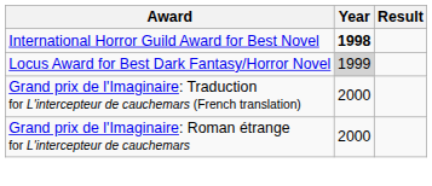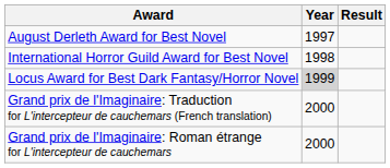 <table class="wikitable sortable">
 <tr>
 <th>Award</th>
 <th>Year</th>
 <th>Result</th>
 </tr>
 <tr>
+<td><a href='#'>August Derleth Award for Best Novel</a></td>
+<td>1997</td>
+<td></td>
+</tr>
+<tr>
 <td><a href='#'>International Horror Guild Award for Best Novel</a></td>
-<td><strong>1998</strong></td>
+<td>1998</td>
 <td></td>
 </tr>
 <tr>
 <td><a href='#'>Locus Award for Best Dark Fantasy/Horror Novel</a></td>
 <td style="background: lightgrey;">1999</td>
 <td></td>
 </tr>
 <tr>
 <td><a href='#'>Grand prix de l'Imaginaire</a>: Traduction<br><small>for <em>L'intercepteur de cauchemars</em> (French translation)</small></td>
 <td>2000</td>
 <td></td>
 </tr>
 <tr>
 <td><a href='#'>Grand prix de l'Imaginaire</a>: Roman étrange<br><small>for <em>L'intercepteur de cauchemars</em></small></td>
 <td>2000</td>
 <td></td>
 </tr>
 </table>
